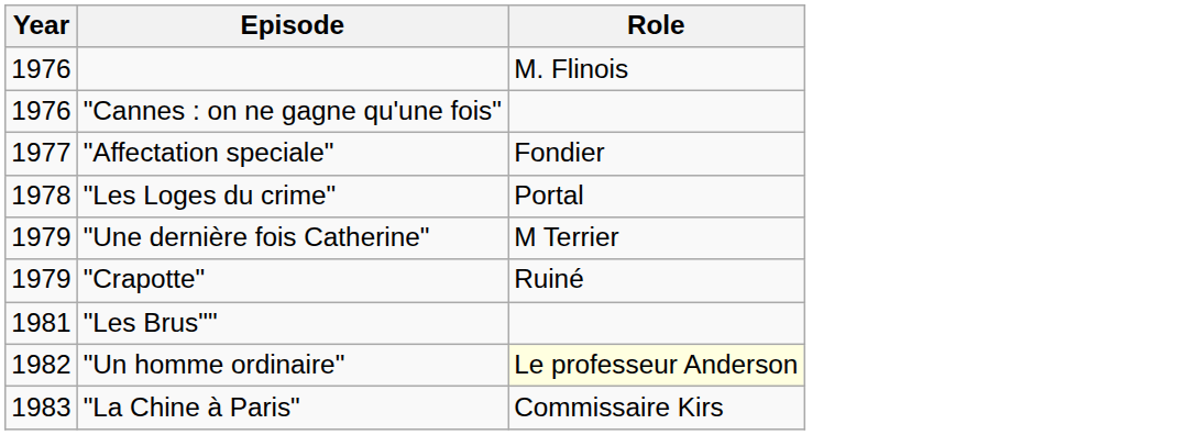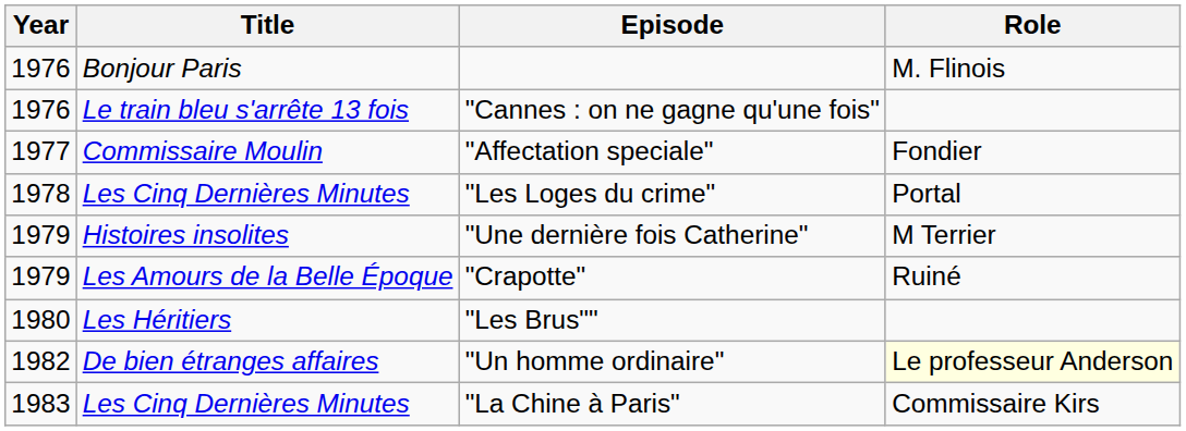 <table class="wikitable">
 <tr>
 <th>Year</th>
+<th>Title</th>
 <th>Episode</th>
 <th>Role</th>
 </tr>
 <tr>
 <td>1976</td>
+<td><em>Bonjour Paris</em></td>
 <td></td>
 <td>M. Flinois</td>
 </tr>
 <tr>
 <td>1976</td>
+<td><em><a href='#'>Le train bleu s'arrête 13 fois</a></em></td>
 <td>"Cannes : on ne gagne qu'une fois"</td>
 <td></td>
 </tr>
 <tr>
 <td>1977</td>
+<td><em><a href='#'>Commissaire Moulin</a></em></td>
 <td>"Affectation speciale"</td>
 <td>Fondier</td>
 </tr>
 <tr>
 <td>1978</td>
+<td><em><a href='#'>Les Cinq Dernières Minutes</a></em></td>
 <td>"Les Loges du crime"</td>
 <td>Portal</td>
 </tr>
 <tr>
 <td>1979</td>
+<td><em><a href='#'>Histoires insolites</a></em></td>
 <td>"Une dernière fois Catherine"</td>
 <td>M Terrier</td>
 </tr>
 <tr>
 <td>1979</td>
+<td><em><a href='#'>Les Amours de la Belle Époque</a></em></td>
 <td>"Crapotte"</td>
 <td>Ruiné</td>
 </tr>
 <tr>
-<td>1981</td>
+<td>1980</td>
+<td><em><a href='#'>Les Héritiers</a></em></td>
 <td>"Les Brus""</td>
 <td></td>
 </tr>
 <tr>
 <td>1982</td>
+<td><em><a href='#'>De bien étranges affaires</a></em></td>
 <td>"Un homme ordinaire"</td>
 <td style="background: lightyellow;">Le professeur Anderson</td>
 </tr>
 <tr>
 <td>1983</td>
+<td><em><a href='#'>Les Cinq Dernières Minutes</a></em></td>
 <td>"La Chine à Paris"</td>
 <td>Commissaire Kirs</td>
 </tr>
 </table>
